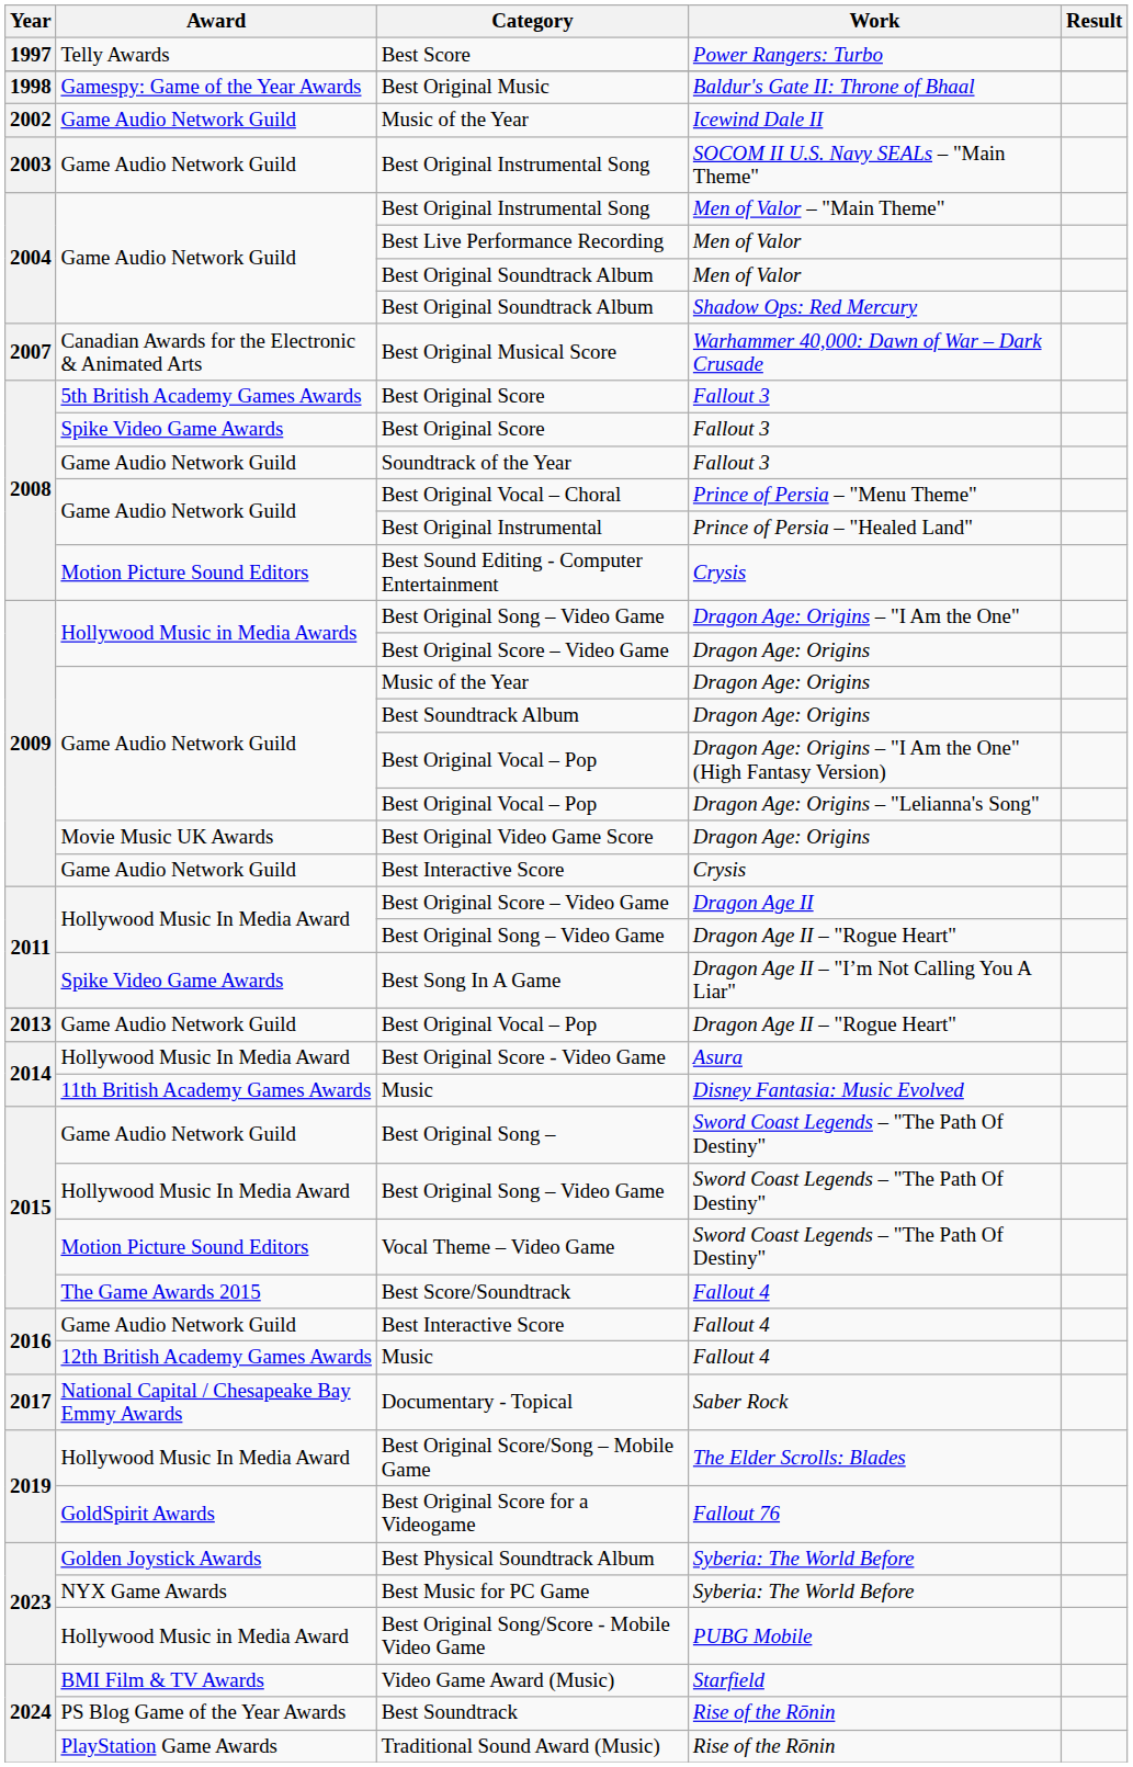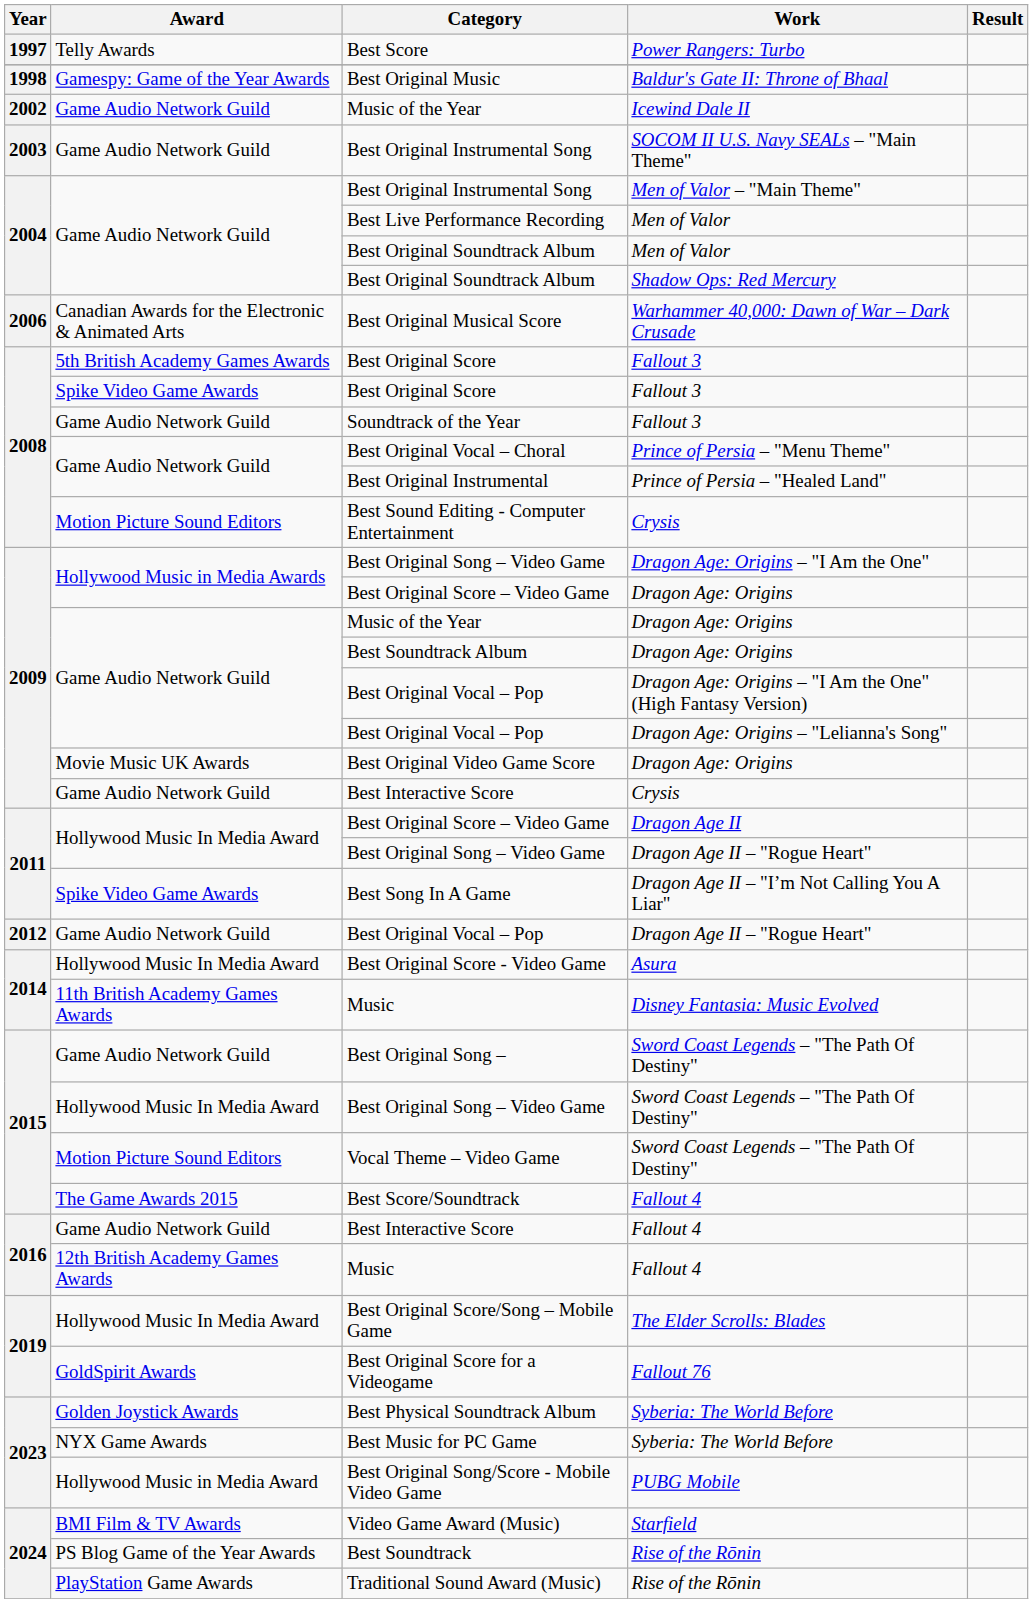 <table class="wikitable">
 <tr>
 <th scope=col>Year</th>
 <th scope=col>Award</th>
 <th scope=col>Category</th>
 <th scope=col>Work</th>
 <th scope=col>Result</th>
 </tr>
 <tr>
 <th scope=row>1997</th>
 <td>Telly Awards</td>
 <td>Best Score</td>
 <td><em><a href='#'>Power Rangers: Turbo</a></em></td>
 <td></td>
 </tr>
 <tr>
 </tr>
 <tr>
 <th scope=row>1998</th>
 <td><a href='#'>Gamespy: Game of the Year Awards</a></td>
 <td>Best Original Music</td>
 <td><em><a href='#'>Baldur's Gate II: Throne of Bhaal</a></em></td>
 <td></td>
 </tr>
 <tr>
 <th scope=row>2002</th>
 <td><a href='#'>Game Audio Network Guild</a></td>
 <td>Music of the Year</td>
 <td><em><a href='#'>Icewind Dale II</a></em></td>
 <td></td>
 </tr>
 <tr>
 <th scope=row>2003</th>
 <td>Game Audio Network Guild</td>
 <td>Best Original Instrumental Song</td>
 <td><em><a href='#'>SOCOM II U.S. Navy SEALs</a></em> – "Main Theme"</td>
 <td></td>
 </tr>
 <tr>
 <th scope=rowgroup rowspan="4">2004</th>
 <td rowspan="4">Game Audio Network Guild</td>
 <td>Best Original Instrumental Song</td>
 <td><em><a href='#'>Men of Valor</a></em> – "Main Theme"</td>
 <td></td>
 </tr>
 <tr>
 <td>Best Live Performance Recording</td>
 <td><em>Men of Valor</em></td>
 <td></td>
 </tr>
 <tr>
 <td>Best Original Soundtrack Album</td>
 <td><em>Men of Valor</em></td>
 <td></td>
 </tr>
 <tr>
 <td>Best Original Soundtrack Album</td>
 <td><em><a href='#'>Shadow Ops: Red Mercury</a></em></td>
 <td></td>
 </tr>
 <tr>
-<th scope=row>2007</th>
+<th scope=row>2006</th>
 <td>Canadian Awards for the Electronic & Animated Arts</td>
 <td>Best Original Musical Score</td>
 <td><em><a href='#'>Warhammer 40,000: Dawn of War – Dark Crusade</a></em></td>
 <td></td>
 </tr>
 <tr>
 <th scope=rowgroup rowspan="6">2008</th>
 <td><a href='#'>5th British Academy Games Awards</a></td>
 <td>Best Original Score</td>
 <td><em><a href='#'>Fallout 3</a></em></td>
 <td></td>
 </tr>
 <tr>
 <td><a href='#'>Spike Video Game Awards</a></td>
 <td>Best Original Score</td>
 <td><em>Fallout 3</em></td>
 <td></td>
 </tr>
 <tr>
 <td>Game Audio Network Guild</td>
 <td>Soundtrack of the Year</td>
 <td><em>Fallout 3</em></td>
 <td></td>
 </tr>
 <tr>
 <td rowspan="2">Game Audio Network Guild</td>
 <td>Best Original Vocal – Choral</td>
 <td><em><a href='#'>Prince of Persia</a></em> – "Menu Theme"</td>
 <td></td>
 </tr>
 <tr>
 <td>Best Original Instrumental</td>
 <td><em>Prince of Persia</em> – "Healed Land"</td>
 <td></td>
 </tr>
 <tr>
 <td><a href='#'>Motion Picture Sound Editors</a></td>
 <td>Best Sound Editing - Computer Entertainment</td>
 <td><em><a href='#'>Crysis</a></em></td>
 <td></td>
 </tr>
 <tr>
 <th scope=rowgroup rowspan="8">2009</th>
 <td rowspan="2"><a href='#'>Hollywood Music in Media Awards</a></td>
 <td>Best Original Song – Video Game</td>
 <td><em><a href='#'>Dragon Age: Origins</a></em> – "I Am the One"</td>
 <td></td>
 </tr>
 <tr>
 <td>Best Original Score – Video Game</td>
 <td><em>Dragon Age: Origins</em></td>
 <td></td>
 </tr>
 <tr>
 <td rowspan="4">Game Audio Network Guild</td>
 <td>Music of the Year</td>
 <td><em>Dragon Age: Origins</em></td>
 <td></td>
 </tr>
 <tr>
 <td>Best Soundtrack Album</td>
 <td><em>Dragon Age: Origins</em></td>
 <td></td>
 </tr>
 <tr>
 <td>Best Original Vocal – Pop</td>
 <td><em>Dragon Age: Origins</em> – "I Am the One" (High Fantasy Version)</td>
 <td></td>
 </tr>
 <tr>
 <td>Best Original Vocal – Pop</td>
 <td><em>Dragon Age: Origins</em> – "Lelianna's Song"</td>
 <td></td>
 </tr>
 <tr>
 <td>Movie Music UK Awards</td>
 <td>Best Original Video Game Score</td>
 <td><em>Dragon Age: Origins</em></td>
 <td></td>
 </tr>
 <tr>
 <td>Game Audio Network Guild</td>
 <td>Best Interactive Score</td>
 <td><em>Crysis</em></td>
 <td></td>
 </tr>
 <tr>
 <th scope=rowgroup rowspan="3">2011</th>
 <td rowspan="2">Hollywood Music In Media Award</td>
 <td>Best Original Score – Video Game</td>
 <td><em><a href='#'>Dragon Age II</a></em></td>
 <td></td>
 </tr>
 <tr>
 <td>Best Original Song – Video Game</td>
 <td><em>Dragon Age II</em> – "Rogue Heart"</td>
 <td></td>
 </tr>
 <tr>
 <td><a href='#'>Spike Video Game Awards</a></td>
 <td>Best Song In A Game</td>
 <td><em>Dragon Age II</em> – "I’m Not Calling You A Liar"</td>
 <td></td>
 </tr>
 <tr>
-<th scope=row>2013</th>
+<th scope=row>2012</th>
 <td>Game Audio Network Guild</td>
 <td>Best Original Vocal – Pop</td>
 <td><em>Dragon Age II</em> – "Rogue Heart"</td>
 <td></td>
 </tr>
 <tr>
 <th scope=rowgroup rowspan="2">2014</th>
 <td>Hollywood Music In Media Award</td>
 <td>Best Original Score - Video Game</td>
 <td><em><a href='#'>Asura</a></em></td>
 <td></td>
 </tr>
 <tr>
 <td><a href='#'>11th British Academy Games Awards</a></td>
 <td>Music</td>
 <td><em><a href='#'>Disney Fantasia: Music Evolved</a></em></td>
 <td></td>
 </tr>
 <tr>
 <th scope=rowgroup rowspan="4">2015</th>
 <td>Game Audio Network Guild</td>
 <td>Best Original Song –</td>
 <td><em><a href='#'>Sword Coast Legends</a></em> – "The Path Of Destiny"</td>
 <td></td>
 </tr>
 <tr>
 <td>Hollywood Music In Media Award</td>
 <td>Best Original Song – Video Game</td>
 <td><em>Sword Coast Legends</em> – "The Path Of Destiny"</td>
 <td></td>
 </tr>
 <tr>
 <td><a href='#'>Motion Picture Sound Editors</a></td>
 <td>Vocal Theme – Video Game</td>
 <td><em>Sword Coast Legends</em> – "The Path Of Destiny"</td>
 <td></td>
 </tr>
 <tr>
 <td><a href='#'>The Game Awards 2015</a></td>
 <td>Best Score/Soundtrack</td>
 <td><em><a href='#'>Fallout 4</a></em></td>
 <td></td>
 </tr>
 <tr>
 <th scope=rowgroup rowspan=2>2016</th>
 <td>Game Audio Network Guild</td>
 <td>Best Interactive Score</td>
 <td><em>Fallout 4</em></td>
 <td></td>
 </tr>
 <tr>
 <td><a href='#'>12th British Academy Games Awards</a></td>
 <td>Music</td>
 <td><em>Fallout 4</em></td>
 <td></td>
 </tr>
 <tr>
-<th scope=rowgroup rowspan=>2017</th>
-<td><a href='#'>National Capital / Chesapeake Bay Emmy Awards</a></td>
-<td>Documentary - Topical</td>
-<td><em>Saber Rock</em></td>
-<td></td>
-</tr>
-<tr>
 <th scope=rowgroup rowspan="2">2019</th>
 <td>Hollywood Music In Media Award</td>
 <td>Best Original Score/Song – Mobile Game</td>
 <td><em><a href='#'>The Elder Scrolls: Blades</a></em></td>
 <td></td>
 </tr>
 <tr>
 <td><a href='#'>GoldSpirit Awards</a></td>
 <td>Best Original Score for a Videogame</td>
 <td><em><a href='#'>Fallout 76</a></em></td>
 <td></td>
 </tr>
 <tr>
 <th scope=rowgroup rowspan="3">2023</th>
 <td><a href='#'>Golden Joystick Awards</a></td>
 <td>Best Physical Soundtrack Album</td>
 <td><em><a href='#'>Syberia: The World Before</a></em></td>
 <td></td>
 </tr>
 <tr>
 <td>NYX Game Awards</td>
 <td>Best Music for PC Game</td>
 <td><em>Syberia: The World Before</em></td>
 <td></td>
 </tr>
 <tr>
 <td>Hollywood Music in Media Award</td>
 <td>Best Original Song/Score - Mobile Video Game</td>
 <td><em><a href='#'>PUBG Mobile</a></em></td>
 <td></td>
 </tr>
 <tr>
 <th scope=rowgroup rowspan="3">2024</th>
 <td><a href='#'>BMI Film & TV Awards</a></td>
 <td>Video Game Award (Music)</td>
 <td><em><a href='#'>Starfield</a></em></td>
 <td></td>
 </tr>
 <tr>
 <td>PS Blog Game of the Year Awards</td>
 <td>Best Soundtrack</td>
 <td><em><a href='#'>Rise of the Rōnin</a></em></td>
 <td></td>
 </tr>
 <tr>
 <td><a href='#'>PlayStation</a> Game Awards</td>
 <td>Traditional Sound Award (Music)</td>
 <td><em>Rise of the Rōnin</em></td>
 <td></td>
 </tr>
 </table>
